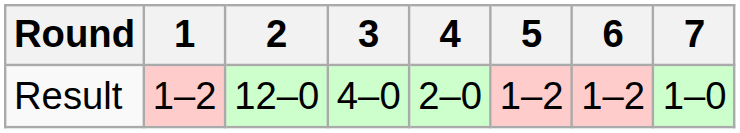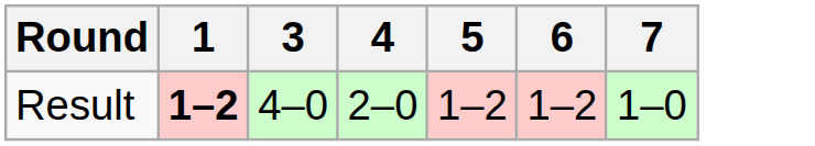 <table class="wikitable">
 <tr>
 <th>Round</th>
 <th>1</th>
-<th>2</th>
 <th>3</th>
 <th>4</th>
 <th>5</th>
 <th>6</th>
 <th>7</th>
 </tr>
 <tr>
 <td>Result</td>
-<td bgcolor="#FFCCCC">1–2</td>
-<td bgcolor="#CCFFCC">12–0</td>
+<td bgcolor="#FFCCCC"><strong>1–2</strong></td>
 <td bgcolor="#CCFFCC">4–0</td>
 <td bgcolor="#CCFFCC">2–0</td>
 <td bgcolor="#FFCCCC">1–2</td>
 <td bgcolor="#FFCCCC">1–2</td>
 <td bgcolor="#CCFFCC">1–0</td>
 </tr>
 </table>
